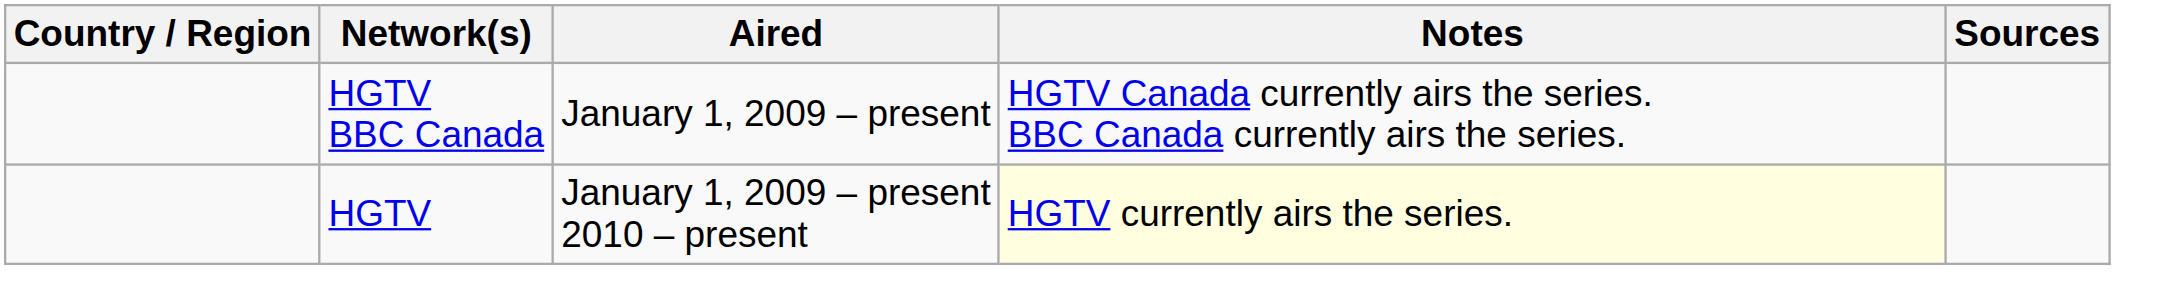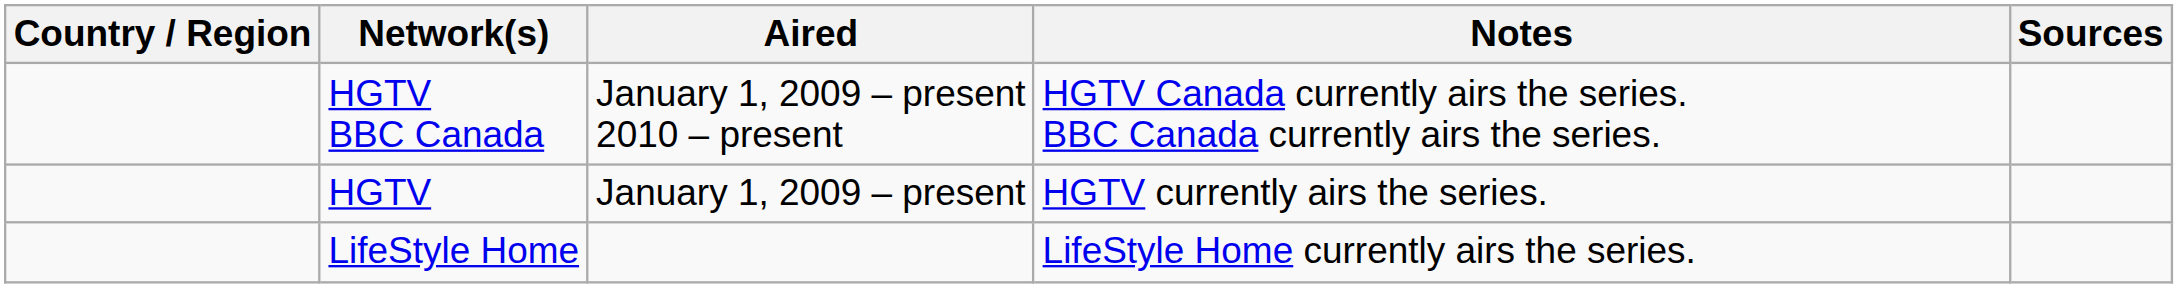 <table class="wikitable">
 <tr>
 <th>Country / Region</th>
 <th>Network(s)</th>
 <th>Aired</th>
 <th style="width:45%">Notes</th>
 <th>Sources</th>
 </tr>
 <tr>
 <td></td>
 <td><a href='#'>HGTV</a><br><a href='#'>BBC Canada</a></td>
-<td>January 1, 2009 – present</td>
+<td>January 1, 2009 – present<br>2010 – present</td>
 <td><a href='#'>HGTV Canada</a> currently airs the series.<br><a href='#'>BBC Canada</a> currently airs the series.</td>
 <td></td>
 </tr>
 <tr>
 <td></td>
 <td><a href='#'>HGTV</a></td>
-<td>January 1, 2009 – present<br>2010 – present</td>
-<td style="background: lightyellow;"><a href='#'>HGTV</a> currently airs the series.</td>
+<td>January 1, 2009 – present</td>
+<td><a href='#'>HGTV</a> currently airs the series.</td>
+<td></td>
+</tr>
+<tr>
+<td></td>
+<td><a href='#'>LifeStyle Home</a></td>
+<td></td>
+<td><a href='#'>LifeStyle Home</a> currently airs the series.</td>
 <td></td>
 </tr>
 </table>
